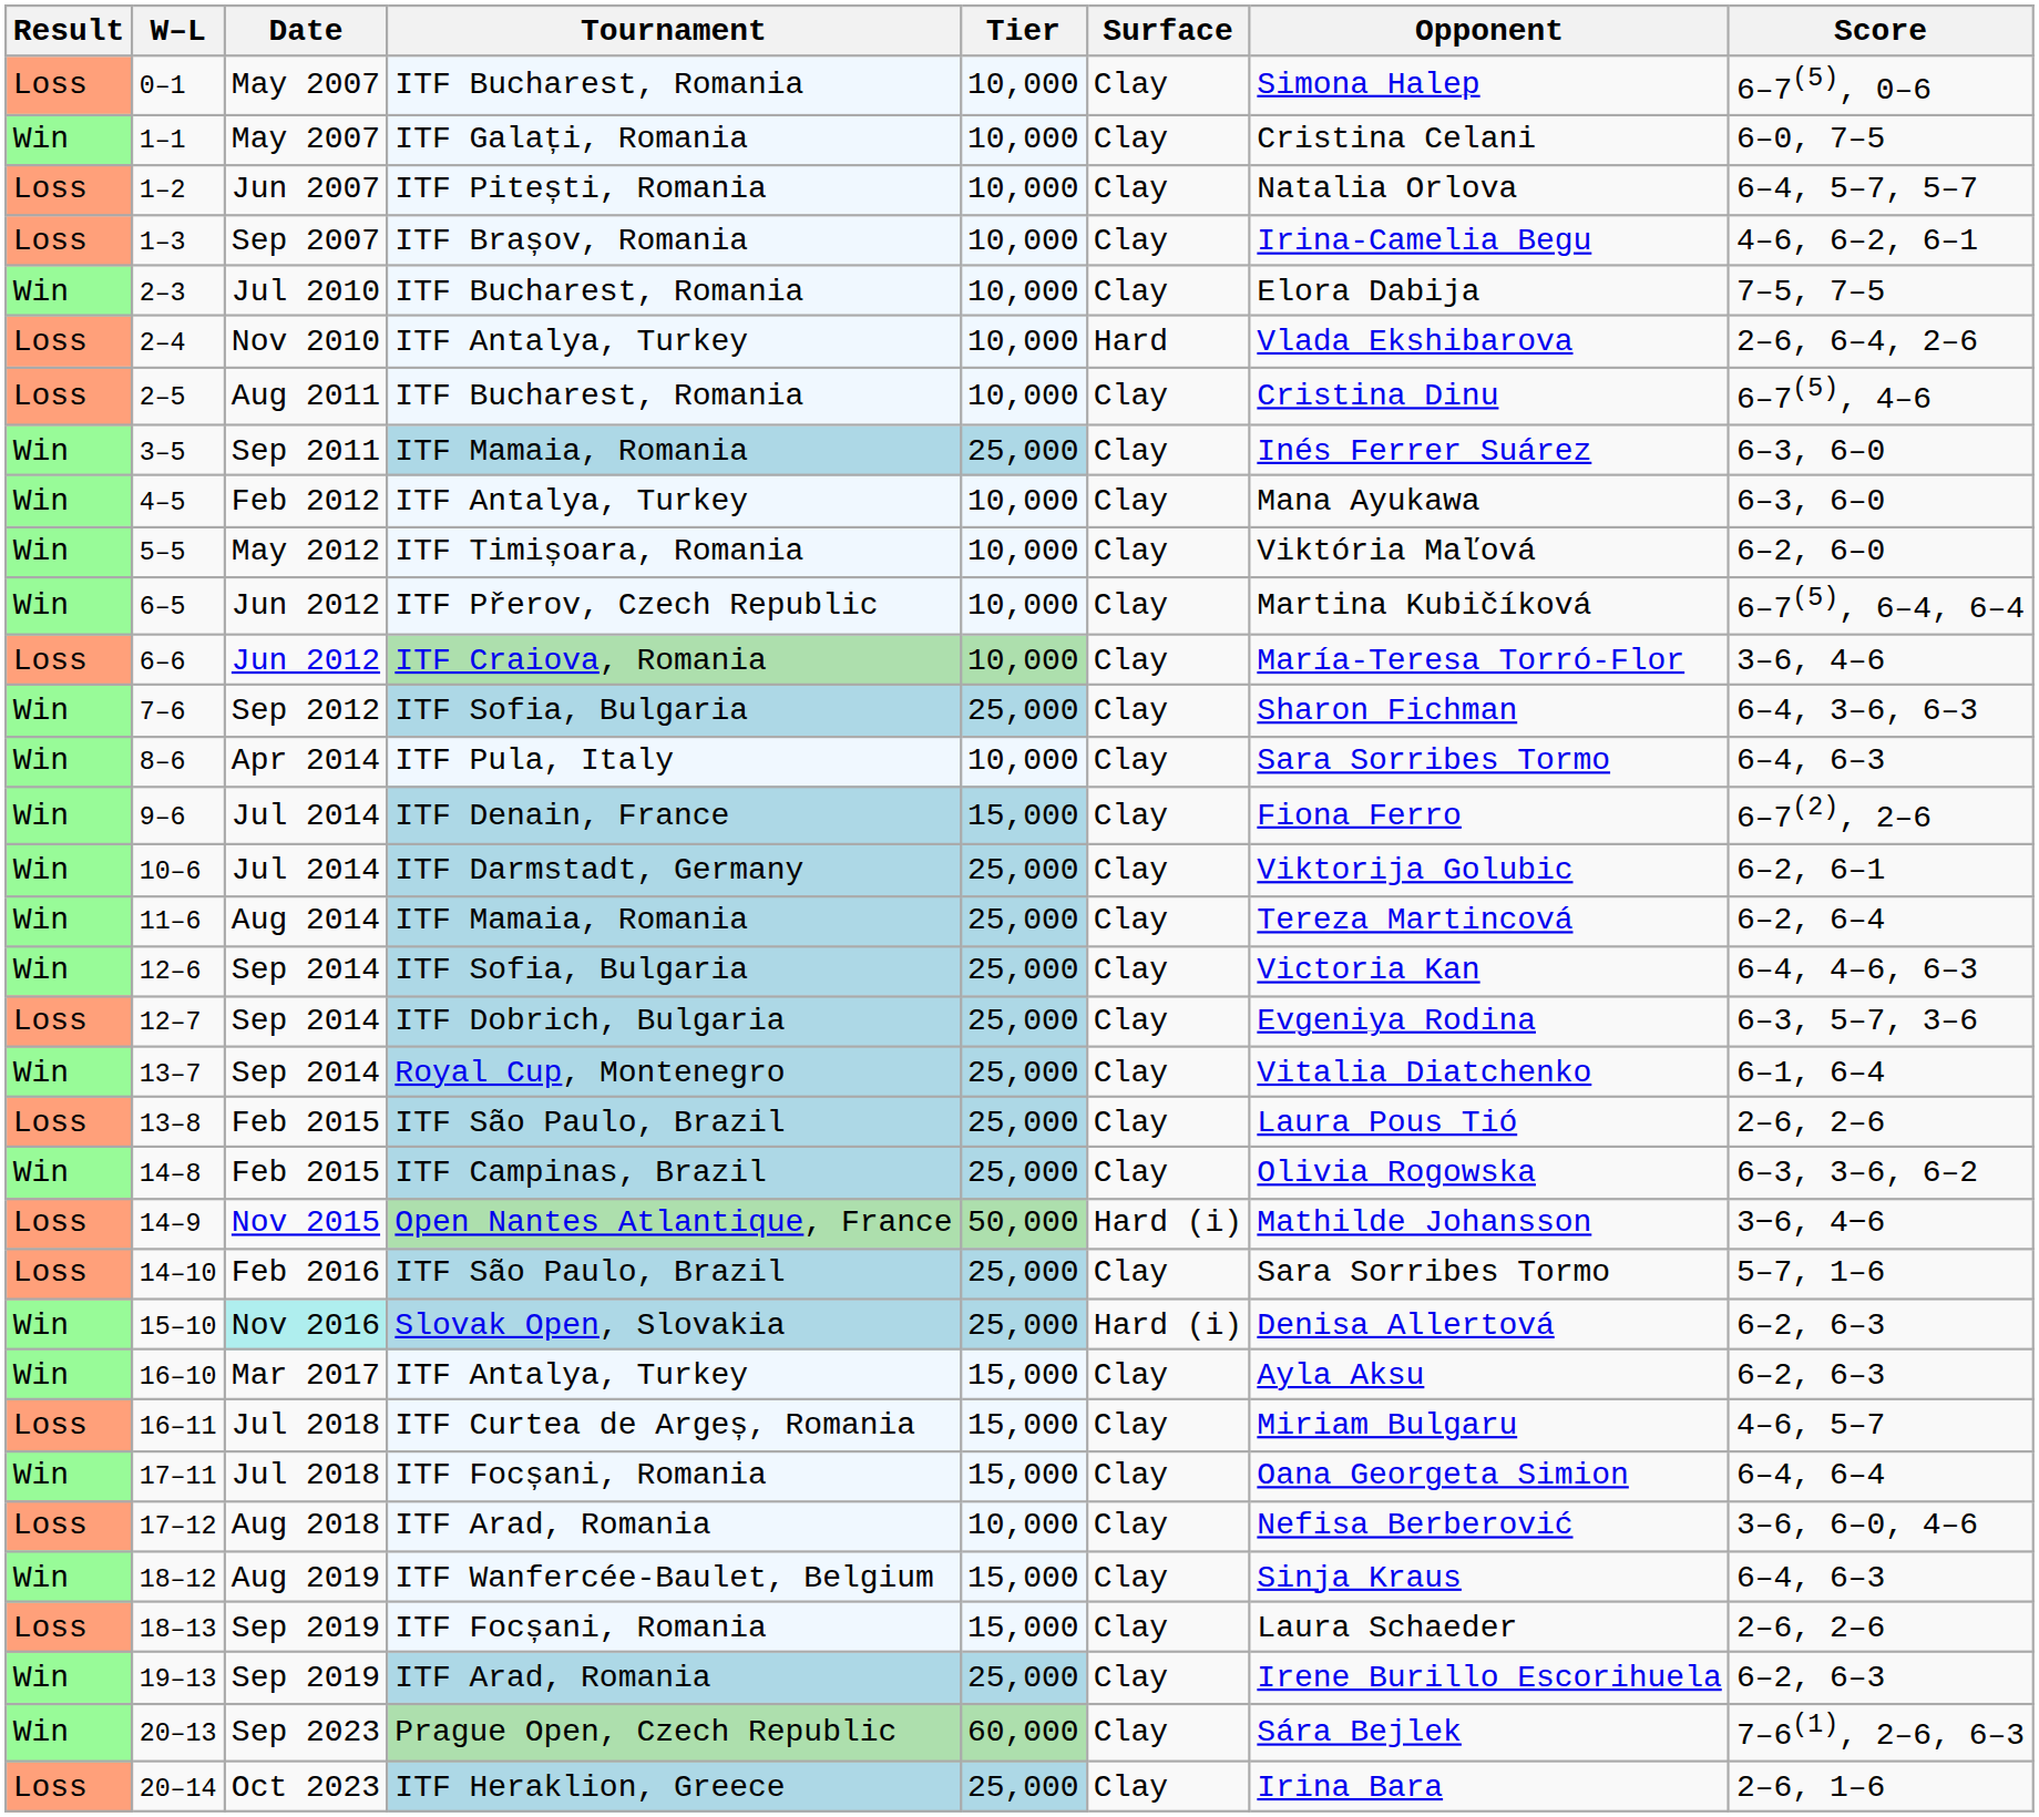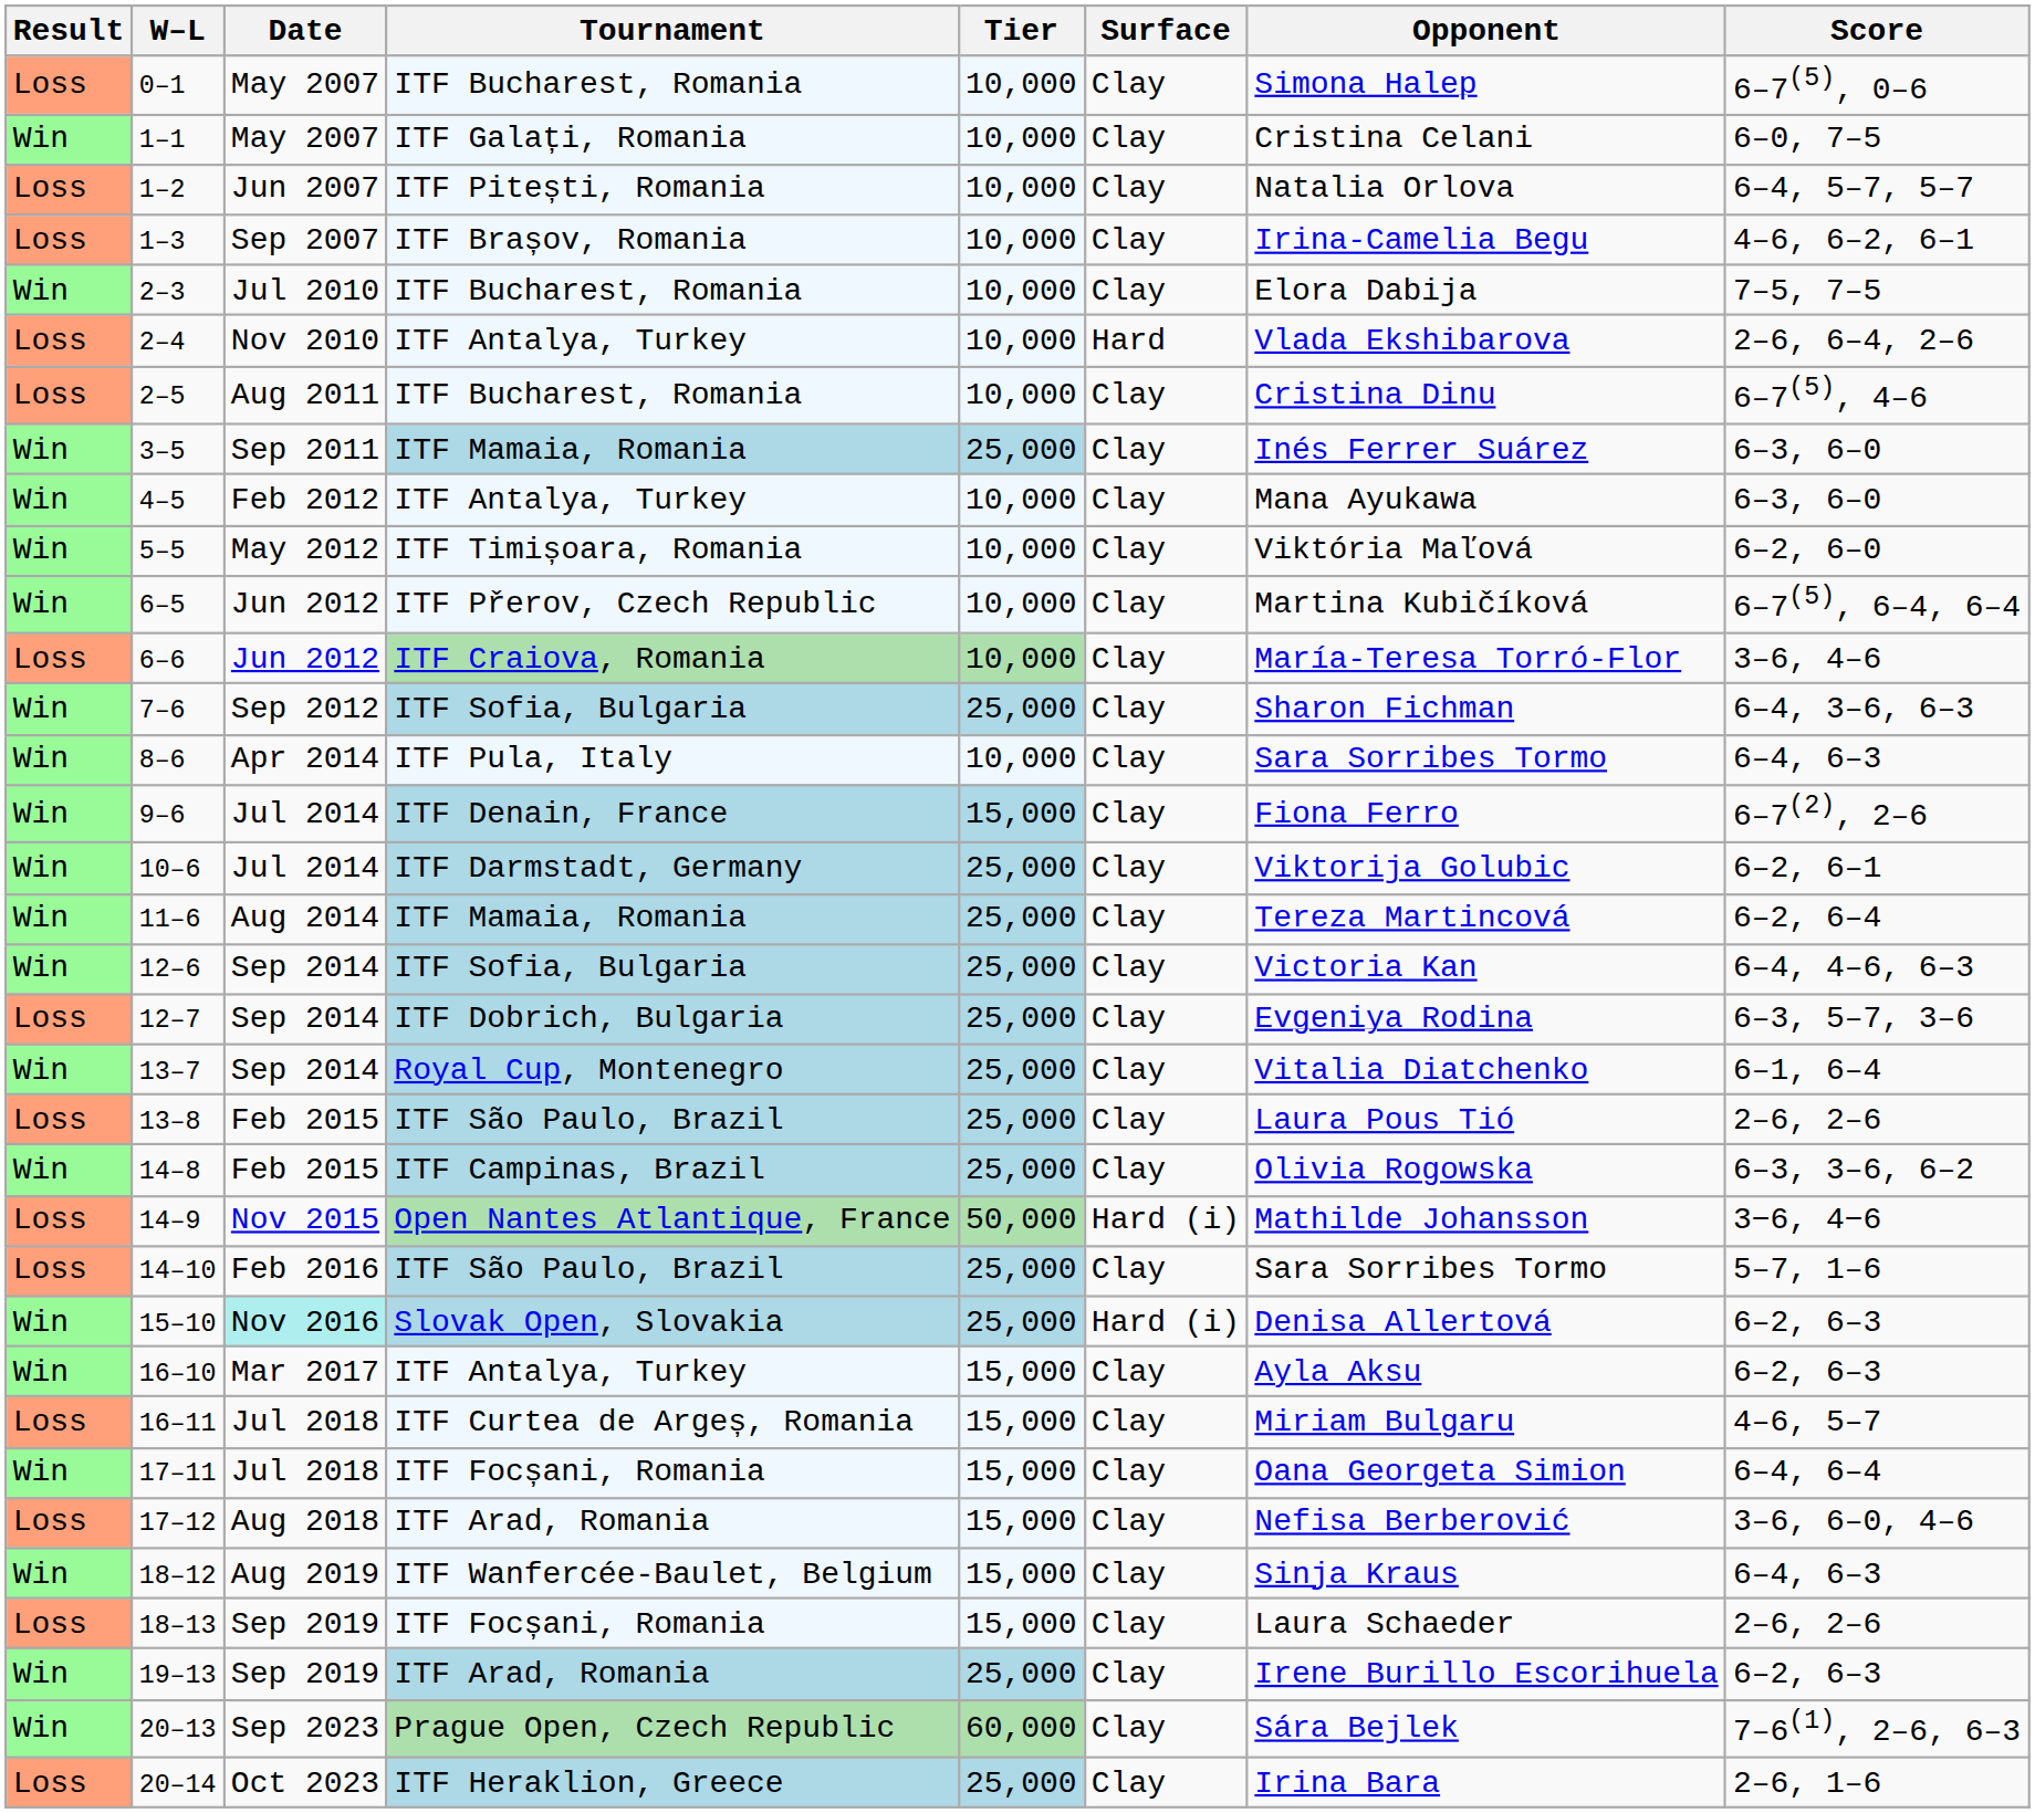 <table class="sortable wikitable">
 <tr>
 <th>Result</th>
 <th class="unsortable">W–L</th>
 <th>Date</th>
 <th>Tournament</th>
 <th>Tier</th>
 <th>Surface</th>
 <th>Opponent</th>
 <th class="unsortable">Score</th>
 </tr>
 <tr>
 <td bgcolor="FFA07A">Loss</td>
 <td><small>0–1</small></td>
 <td>May 2007</td>
 <td bgcolor="#f0f8ff">ITF Bucharest, Romania</td>
 <td bgcolor="#f0f8ff">10,000</td>
 <td>Clay</td>
 <td> <a href='#'>Simona Halep</a></td>
 <td>6–7<sup>(5)</sup>, 0–6</td>
 </tr>
 <tr>
 <td bgcolor="98FB98">Win</td>
 <td><small>1–1</small></td>
 <td>May 2007</td>
 <td bgcolor="#f0f8ff">ITF Galați, Romania</td>
 <td bgcolor="#f0f8ff">10,000</td>
 <td>Clay</td>
 <td> Cristina Celani</td>
 <td>6–0, 7–5</td>
 </tr>
 <tr>
 <td bgcolor="FFA07A">Loss</td>
 <td><small>1–2</small></td>
 <td>Jun 2007</td>
 <td bgcolor="#f0f8ff">ITF Pitești, Romania</td>
 <td bgcolor="#f0f8ff">10,000</td>
 <td>Clay</td>
 <td> Natalia Orlova</td>
 <td>6–4, 5–7, 5–7</td>
 </tr>
 <tr>
 <td bgcolor="FFA07A">Loss</td>
 <td><small>1–3</small></td>
 <td>Sep 2007</td>
 <td bgcolor="#f0f8ff">ITF Brașov, Romania</td>
 <td bgcolor="#f0f8ff">10,000</td>
 <td>Clay</td>
 <td> <a href='#'>Irina-Camelia Begu</a></td>
 <td>4–6, 6–2, 6–1</td>
 </tr>
 <tr>
 <td bgcolor="98FB98">Win</td>
 <td><small>2–3</small></td>
 <td>Jul 2010</td>
 <td bgcolor="#f0f8ff">ITF Bucharest, Romania</td>
 <td bgcolor="#f0f8ff">10,000</td>
 <td>Clay</td>
 <td> Elora Dabija</td>
 <td>7–5, 7–5</td>
 </tr>
 <tr>
 <td bgcolor="FFA07A">Loss</td>
 <td><small>2–4</small></td>
 <td>Nov 2010</td>
 <td bgcolor="#f0f8ff">ITF Antalya, Turkey</td>
 <td bgcolor="#f0f8ff">10,000</td>
 <td>Hard</td>
 <td> <a href='#'>Vlada Ekshibarova</a></td>
 <td>2–6, 6–4, 2–6</td>
 </tr>
 <tr>
 <td bgcolor="FFA07A">Loss</td>
 <td><small>2–5</small></td>
 <td>Aug 2011</td>
 <td bgcolor="#f0f8ff">ITF Bucharest, Romania</td>
 <td bgcolor="#f0f8ff">10,000</td>
 <td>Clay</td>
 <td> <a href='#'>Cristina Dinu</a></td>
 <td>6–7<sup>(5)</sup>, 4–6</td>
 </tr>
 <tr>
 <td bgcolor="98FB98">Win</td>
 <td><small>3–5</small></td>
 <td>Sep 2011</td>
 <td bgcolor="lightblue">ITF Mamaia, Romania</td>
 <td bgcolor="lightblue">25,000</td>
 <td>Clay</td>
 <td> <a href='#'>Inés Ferrer Suárez</a></td>
 <td>6–3, 6–0</td>
 </tr>
 <tr>
 <td bgcolor="98FB98">Win</td>
 <td><small>4–5</small></td>
 <td>Feb 2012</td>
 <td bgcolor="#f0f8ff">ITF Antalya, Turkey</td>
 <td bgcolor="#f0f8ff">10,000</td>
 <td>Clay</td>
 <td> Mana Ayukawa</td>
 <td>6–3, 6–0</td>
 </tr>
 <tr>
 <td bgcolor="98FB98">Win</td>
 <td><small>5–5</small></td>
 <td>May 2012</td>
 <td bgcolor="#f0f8ff">ITF Timișoara, Romania</td>
 <td bgcolor="#f0f8ff">10,000</td>
 <td>Clay</td>
 <td> Viktória Maľová</td>
 <td>6–2, 6–0</td>
 </tr>
 <tr>
 <td bgcolor="98FB98">Win</td>
 <td><small>6–5</small></td>
 <td>Jun 2012</td>
 <td bgcolor="#f0f8ff">ITF Přerov, Czech Republic</td>
 <td bgcolor="#f0f8ff">10,000</td>
 <td>Clay</td>
 <td> Martina Kubičíková</td>
 <td>6–7<sup>(5)</sup>, 6–4, 6–4</td>
 </tr>
 <tr>
 <td bgcolor="FFA07A">Loss</td>
 <td><small>6–6</small></td>
 <td><a href='#'>Jun 2012</a></td>
 <td bgcolor="#ADDFAD"><a href='#'>ITF Craiova</a>, Romania</td>
 <td bgcolor="#ADDFAD">10,000</td>
 <td>Clay</td>
 <td> <a href='#'>María-Teresa Torró-Flor</a></td>
 <td>3–6, 4–6</td>
 </tr>
 <tr>
 <td bgcolor="98FB98">Win</td>
 <td><small>7–6</small></td>
 <td>Sep 2012</td>
 <td bgcolor="lightblue">ITF Sofia, Bulgaria</td>
 <td bgcolor="lightblue">25,000</td>
 <td>Clay</td>
 <td> <a href='#'>Sharon Fichman</a></td>
 <td>6–4, 3–6, 6–3</td>
 </tr>
 <tr>
 <td bgcolor="98FB98">Win</td>
 <td><small>8–6</small></td>
 <td>Apr 2014</td>
 <td bgcolor="#f0f8ff">ITF Pula, Italy</td>
 <td bgcolor="#f0f8ff">10,000</td>
 <td>Clay</td>
 <td> <a href='#'>Sara Sorribes Tormo</a></td>
 <td>6–4, 6–3</td>
 </tr>
 <tr>
 <td bgcolor="98FB98">Win</td>
 <td><small>9–6</small></td>
 <td>Jul 2014</td>
 <td bgcolor="lightblue">ITF Denain, France</td>
 <td bgcolor="lightblue">15,000</td>
 <td>Clay</td>
 <td> <a href='#'>Fiona Ferro</a></td>
 <td>6–7<sup>(2)</sup>, 2–6</td>
 </tr>
 <tr>
 <td bgcolor="98FB98">Win</td>
 <td><small>10–6</small></td>
 <td>Jul 2014</td>
 <td bgcolor="lightblue">ITF Darmstadt, Germany</td>
 <td bgcolor="lightblue">25,000</td>
 <td>Clay</td>
 <td> <a href='#'>Viktorija Golubic</a></td>
 <td>6–2, 6–1</td>
 </tr>
 <tr>
 <td bgcolor="98FB98">Win</td>
 <td><small>11–6</small></td>
 <td>Aug 2014</td>
 <td bgcolor="lightblue">ITF Mamaia, Romania</td>
 <td bgcolor="lightblue">25,000</td>
 <td>Clay</td>
 <td> <a href='#'>Tereza Martincová</a></td>
 <td>6–2, 6–4</td>
 </tr>
 <tr>
 <td bgcolor="98FB98">Win</td>
 <td><small>12–6</small></td>
 <td>Sep 2014</td>
 <td bgcolor="lightblue">ITF Sofia, Bulgaria</td>
 <td bgcolor="lightblue">25,000</td>
 <td>Clay</td>
 <td> <a href='#'>Victoria Kan</a></td>
 <td>6–4, 4–6, 6–3</td>
 </tr>
 <tr>
 <td bgcolor="FFA07A">Loss</td>
 <td><small>12–7</small></td>
 <td>Sep 2014</td>
 <td bgcolor="lightblue">ITF Dobrich, Bulgaria</td>
 <td bgcolor="lightblue">25,000</td>
 <td>Clay</td>
 <td> <a href='#'>Evgeniya Rodina</a></td>
 <td>6–3, 5–7, 3–6</td>
 </tr>
 <tr>
 <td bgcolor="98FB98">Win</td>
 <td><small>13–7</small></td>
 <td>Sep 2014</td>
 <td bgcolor="lightblue"><a href='#'>Royal Cup</a>, Montenegro</td>
 <td bgcolor="lightblue">25,000</td>
 <td>Clay</td>
 <td> <a href='#'>Vitalia Diatchenko</a></td>
 <td>6–1, 6–4</td>
 </tr>
 <tr>
 <td bgcolor="FFA07A">Loss</td>
 <td><small>13–8</small></td>
 <td>Feb 2015</td>
 <td bgcolor="lightblue">ITF São Paulo, Brazil</td>
 <td bgcolor="lightblue">25,000</td>
 <td>Clay</td>
 <td> <a href='#'>Laura Pous Tió</a></td>
 <td>2–6, 2–6</td>
 </tr>
 <tr>
 <td bgcolor="98FB98">Win</td>
 <td><small>14–8</small></td>
 <td>Feb 2015</td>
 <td bgcolor="lightblue">ITF Campinas, Brazil</td>
 <td bgcolor="lightblue">25,000</td>
 <td>Clay</td>
 <td> <a href='#'>Olivia Rogowska</a></td>
 <td>6–3, 3–6, 6–2</td>
 </tr>
 <tr>
 <td bgcolor="FFA07A">Loss</td>
 <td><small>14–9</small></td>
 <td><a href='#'>Nov 2015</a></td>
 <td bgcolor="#ADDFAD"><a href='#'>Open Nantes Atlantique</a>, France</td>
 <td bgcolor="#ADDFAD">50,000</td>
 <td>Hard (i)</td>
 <td> <a href='#'>Mathilde Johansson</a></td>
 <td>3−6, 4−6</td>
 </tr>
 <tr>
 <td bgcolor="FFA07A">Loss</td>
 <td><small>14–10</small></td>
 <td>Feb 2016</td>
 <td bgcolor="lightblue">ITF São Paulo, Brazil</td>
 <td bgcolor="lightblue">25,000</td>
 <td>Clay</td>
 <td> Sara Sorribes Tormo</td>
 <td>5–7, 1–6</td>
 </tr>
 <tr>
 <td bgcolor="98FB98">Win</td>
 <td><small>15–10</small></td>
 <td style="background: paleturquoise;">Nov 2016</td>
 <td bgcolor="lightblue"><a href='#'>Slovak Open</a>, Slovakia</td>
 <td bgcolor="lightblue">25,000</td>
 <td>Hard (i)</td>
 <td> <a href='#'>Denisa Allertová</a></td>
 <td>6–2, 6–3</td>
 </tr>
 <tr>
 <td bgcolor="98FB98">Win</td>
 <td><small>16–10</small></td>
 <td>Mar 2017</td>
 <td style="background:#f0f8ff;">ITF Antalya, Turkey</td>
 <td style="background:#f0f8ff;">15,000</td>
 <td>Clay</td>
 <td> <a href='#'>Ayla Aksu</a></td>
 <td>6–2, 6–3</td>
 </tr>
 <tr>
 <td bgcolor="FFA07A">Loss</td>
 <td><small>16–11</small></td>
 <td>Jul 2018</td>
 <td style="background:#f0f8ff;">ITF Curtea de Argeș, Romania</td>
 <td style="background:#f0f8ff;">15,000</td>
 <td>Clay</td>
 <td> <a href='#'>Miriam Bulgaru</a></td>
 <td>4–6, 5–7</td>
 </tr>
 <tr>
 <td bgcolor="98FB98">Win</td>
 <td><small>17–11</small></td>
 <td>Jul 2018</td>
 <td style="background:#f0f8ff;">ITF Focșani, Romania</td>
 <td style="background:#f0f8ff;">15,000</td>
 <td>Clay</td>
 <td> <a href='#'>Oana Georgeta Simion</a></td>
 <td>6–4, 6–4</td>
 </tr>
 <tr>
 <td bgcolor="FFA07A">Loss</td>
 <td><small>17–12</small></td>
 <td>Aug 2018</td>
 <td style="background:#f0f8ff;">ITF Arad, Romania</td>
-<td style="background:#f0f8ff;">10,000</td>
+<td style="background:#f0f8ff;">15,000</td>
 <td>Clay</td>
 <td> <a href='#'>Nefisa Berberović</a></td>
 <td>3–6, 6–0, 4–6</td>
 </tr>
 <tr>
 <td bgcolor="98FB98">Win</td>
 <td><small>18–12</small></td>
 <td>Aug 2019</td>
 <td style="background:#f0f8ff;">ITF Wanfercée-Baulet, Belgium</td>
 <td style="background:#f0f8ff;">15,000</td>
 <td>Clay</td>
 <td> <a href='#'>Sinja Kraus</a></td>
 <td>6–4, 6–3</td>
 </tr>
 <tr>
 <td bgcolor="FFA07A">Loss</td>
 <td><small>18–13</small></td>
 <td>Sep 2019</td>
 <td style="background:#f0f8ff;">ITF Focșani, Romania</td>
 <td style="background:#f0f8ff;">15,000</td>
 <td>Clay</td>
 <td> Laura Schaeder</td>
 <td>2–6, 2–6</td>
 </tr>
 <tr>
 <td bgcolor="98FB98">Win</td>
 <td><small>19–13</small></td>
 <td>Sep 2019</td>
 <td style="background:lightblue;">ITF Arad, Romania</td>
 <td style="background:lightblue;">25,000</td>
 <td>Clay</td>
 <td> <a href='#'>Irene Burillo Escorihuela</a></td>
 <td>6–2, 6–3</td>
 </tr>
 <tr>
 <td bgcolor="98FB98">Win</td>
 <td><small>20–13</small></td>
 <td>Sep 2023</td>
 <td style="background:#addfad;">Prague Open, Czech Republic</td>
 <td style="background:#addfad;">60,000</td>
 <td>Clay</td>
 <td> <a href='#'>Sára Bejlek</a></td>
 <td>7–6<sup>(1)</sup>, 2–6, 6–3</td>
 </tr>
 <tr>
 <td style="background:#FFA07A;">Loss</td>
 <td><small>20–14</small></td>
 <td>Oct 2023</td>
 <td style="background:lightblue;">ITF Heraklion, Greece</td>
 <td style="background:lightblue;">25,000</td>
 <td>Clay</td>
 <td> <a href='#'>Irina Bara</a></td>
 <td>2–6, 1–6</td>
 </tr>
 </table>
